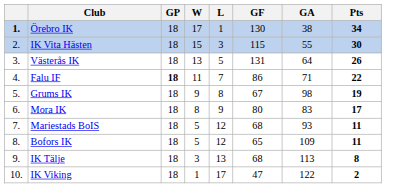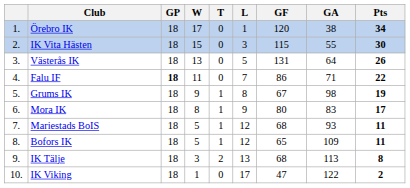 <table class="wikitable">
 <tr>
 <th width="30"></th>
 <th width="200">Club</th>
 <th width="30">GP</th>
 <th width="30">W</th>
+<th width="30">T</th>
 <th width="30">L</th>
 <th width="70">GF</th>
 <th width="70">GA</th>
 <th width="70">Pts</th>
 </tr>
 <tr bgcolor="#BCD2EE" align="center">
-<td><strong>1.</strong></td>
+<td>1.</td>
 <td align="left"><a href='#'>Örebro IK</a></td>
 <td>18</td>
 <td>17</td>
+<td>0</td>
 <td>1</td>
-<td>130</td>
+<td>120</td>
 <td>38</td>
 <td><strong>34</strong></td>
 </tr>
 <tr bgcolor="#BCD2EE" align="center">
 <td>2.</td>
 <td align="left"><a href='#'>IK Vita Hästen</a></td>
 <td>18</td>
 <td>15</td>
+<td>0</td>
 <td>3</td>
 <td>115</td>
 <td>55</td>
 <td><strong>30</strong></td>
 </tr>
 <tr bgcolor="#FFFFFF" align="center">
 <td>3.</td>
 <td align="left"><a href='#'>Västerås IK</a></td>
 <td>18</td>
 <td>13</td>
+<td>0</td>
 <td>5</td>
 <td>131</td>
 <td>64</td>
 <td><strong>26</strong></td>
 </tr>
 <tr bgcolor="#FFFFFF" align="center">
 <td>4.</td>
 <td align="left"><a href='#'>Falu IF</a></td>
 <td><strong>18</strong></td>
 <td>11</td>
+<td>0</td>
 <td>7</td>
 <td>86</td>
 <td>71</td>
 <td><strong>22</strong></td>
 </tr>
 <tr bgcolor="#FFFFFF" align="center">
 <td>5.</td>
 <td align="left"><a href='#'>Grums IK</a></td>
 <td>18</td>
 <td>9</td>
+<td>1</td>
 <td>8</td>
 <td>67</td>
 <td>98</td>
 <td><strong>19</strong></td>
 </tr>
 <tr bgcolor="#FFFFFF" align="center">
 <td>6.</td>
 <td align="left"><a href='#'>Mora IK</a></td>
 <td>18</td>
 <td>8</td>
+<td>1</td>
 <td>9</td>
 <td>80</td>
 <td>83</td>
 <td><strong>17</strong></td>
 </tr>
 <tr bgcolor="#FFFFFF" align="center">
 <td>7.</td>
 <td align="left"><a href='#'>Mariestads BoIS</a></td>
 <td>18</td>
 <td>5</td>
+<td>1</td>
 <td>12</td>
 <td>68</td>
 <td>93</td>
 <td><strong>11</strong></td>
 </tr>
 <tr bgcolor="#FFFFFF" align="center">
 <td>8.</td>
 <td align="left"><a href='#'>Bofors IK</a></td>
 <td>18</td>
 <td>5</td>
+<td>1</td>
 <td>12</td>
 <td>65</td>
 <td>109</td>
 <td><strong>11</strong></td>
 </tr>
 <tr bgcolor="#FFFFFF" align="center">
 <td>9.</td>
 <td align="left"><a href='#'>IK Tälje</a></td>
 <td>18</td>
 <td>3</td>
+<td>2</td>
 <td>13</td>
 <td>68</td>
 <td>113</td>
 <td><strong>8</strong></td>
 </tr>
 <tr bgcolor="#FFFFFF" align="center">
 <td>10.</td>
 <td align="left"><a href='#'>IK Viking</a></td>
 <td>18</td>
 <td>1</td>
+<td>0</td>
 <td>17</td>
 <td>47</td>
 <td>122</td>
 <td><strong>2</strong></td>
 </tr>
 </table>
